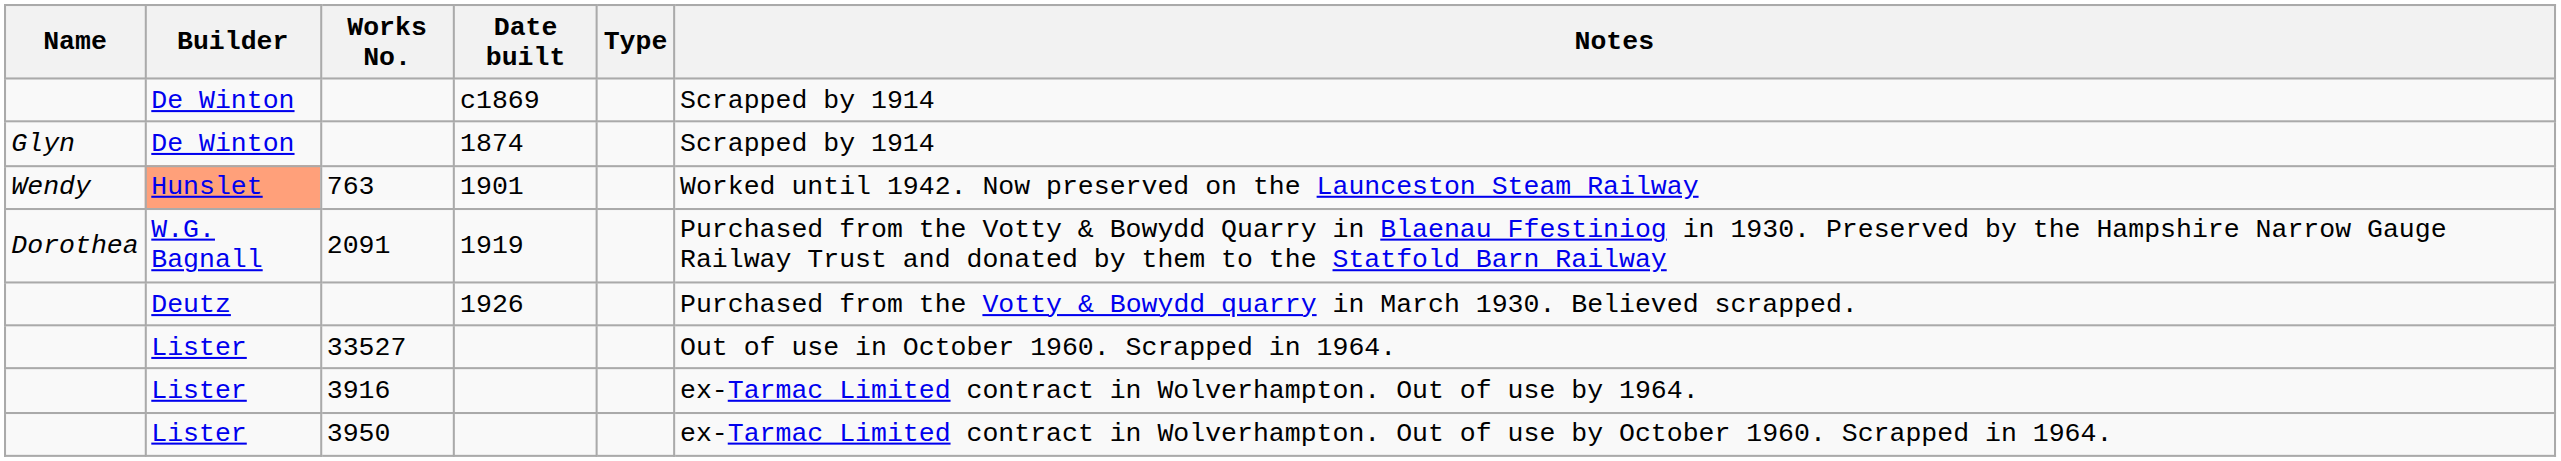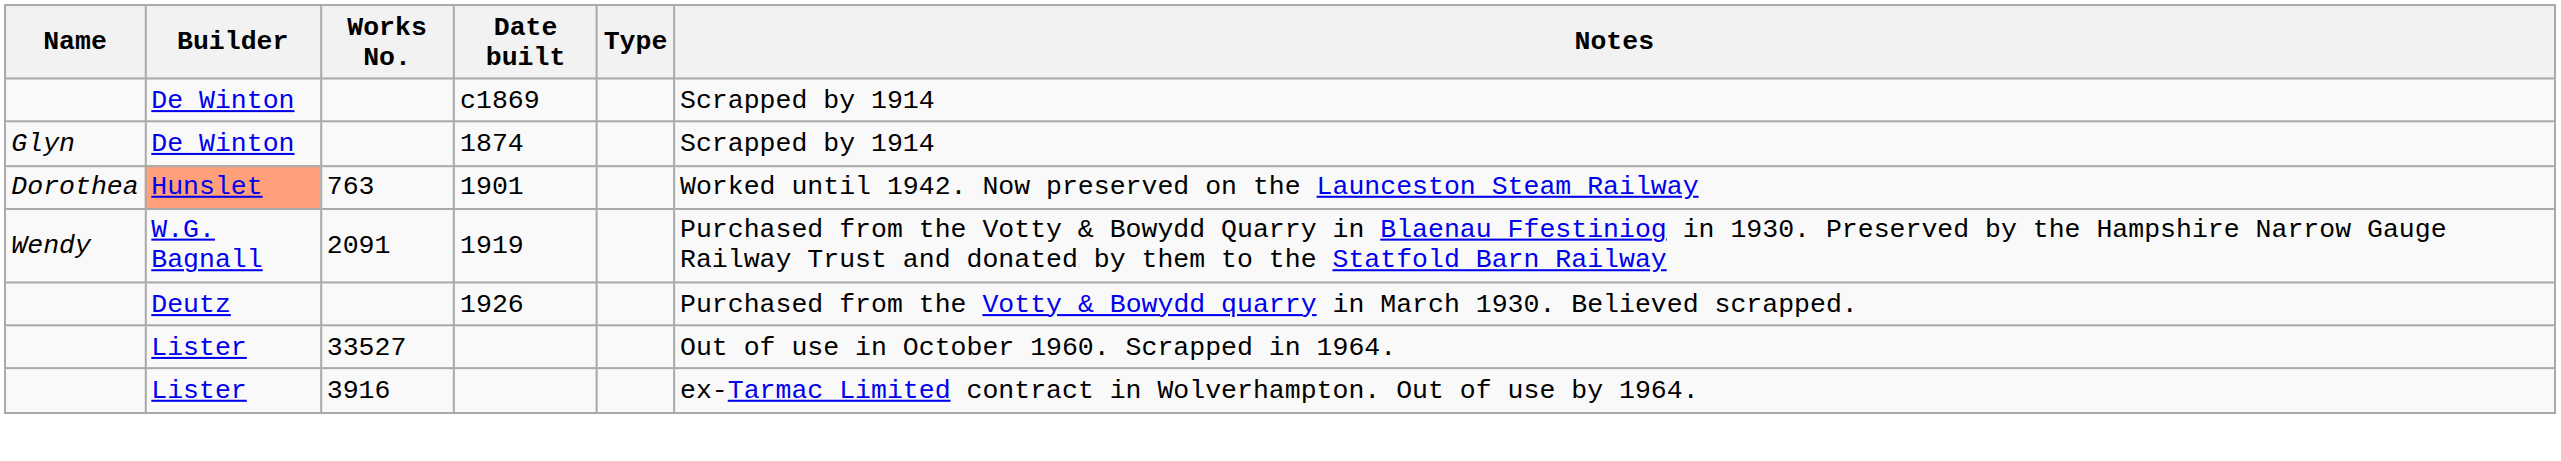 <table class="wikitable sortable">
 <tr>
 <th>Name</th>
 <th>Builder</th>
 <th>Works No.</th>
 <th>Date built</th>
 <th>Type</th>
 <th>Notes</th>
 </tr>
 <tr>
 <td></td>
 <td><a href='#'>De Winton</a></td>
 <td></td>
 <td>c1869</td>
 <td></td>
 <td>Scrapped by 1914</td>
 </tr>
 <tr>
 <td><em>Glyn</em></td>
 <td><a href='#'>De Winton</a></td>
 <td></td>
 <td>1874</td>
 <td></td>
 <td>Scrapped by 1914</td>
 </tr>
 <tr>
-<td><em>Wendy</em></td>
+<td><em>Dorothea</em></td>
 <td style="background: lightsalmon;"><a href='#'>Hunslet</a></td>
 <td>763</td>
 <td>1901</td>
 <td></td>
 <td>Worked until 1942. Now preserved on the <a href='#'>Launceston Steam Railway</a></td>
 </tr>
 <tr>
-<td><em>Dorothea</em></td>
+<td><em>Wendy</em></td>
 <td><a href='#'>W.G. Bagnall</a></td>
 <td>2091</td>
 <td>1919</td>
 <td></td>
 <td>Purchased from the Votty & Bowydd Quarry in <a href='#'>Blaenau Ffestiniog</a> in 1930. Preserved by the Hampshire Narrow Gauge Railway Trust and donated by them to the <a href='#'>Statfold Barn Railway</a></td>
 </tr>
 <tr>
 <td></td>
 <td><a href='#'>Deutz</a></td>
 <td></td>
 <td>1926</td>
 <td></td>
 <td>Purchased from the <a href='#'>Votty & Bowydd quarry</a> in March 1930. Believed scrapped.</td>
 </tr>
 <tr>
 <td></td>
 <td><a href='#'>Lister</a></td>
 <td>33527</td>
 <td></td>
 <td></td>
 <td>Out of use in October 1960. Scrapped in 1964.</td>
 </tr>
 <tr>
 <td></td>
 <td><a href='#'>Lister</a></td>
 <td>3916</td>
 <td></td>
 <td></td>
 <td>ex-<a href='#'>Tarmac Limited</a> contract in Wolverhampton. Out of use by 1964.</td>
 </tr>
-<tr>
-<td></td>
-<td><a href='#'>Lister</a></td>
-<td>3950</td>
-<td></td>
-<td></td>
-<td>ex-<a href='#'>Tarmac Limited</a> contract in Wolverhampton. Out of use by October 1960. Scrapped in 1964.</td>
-</tr>
 </table>
